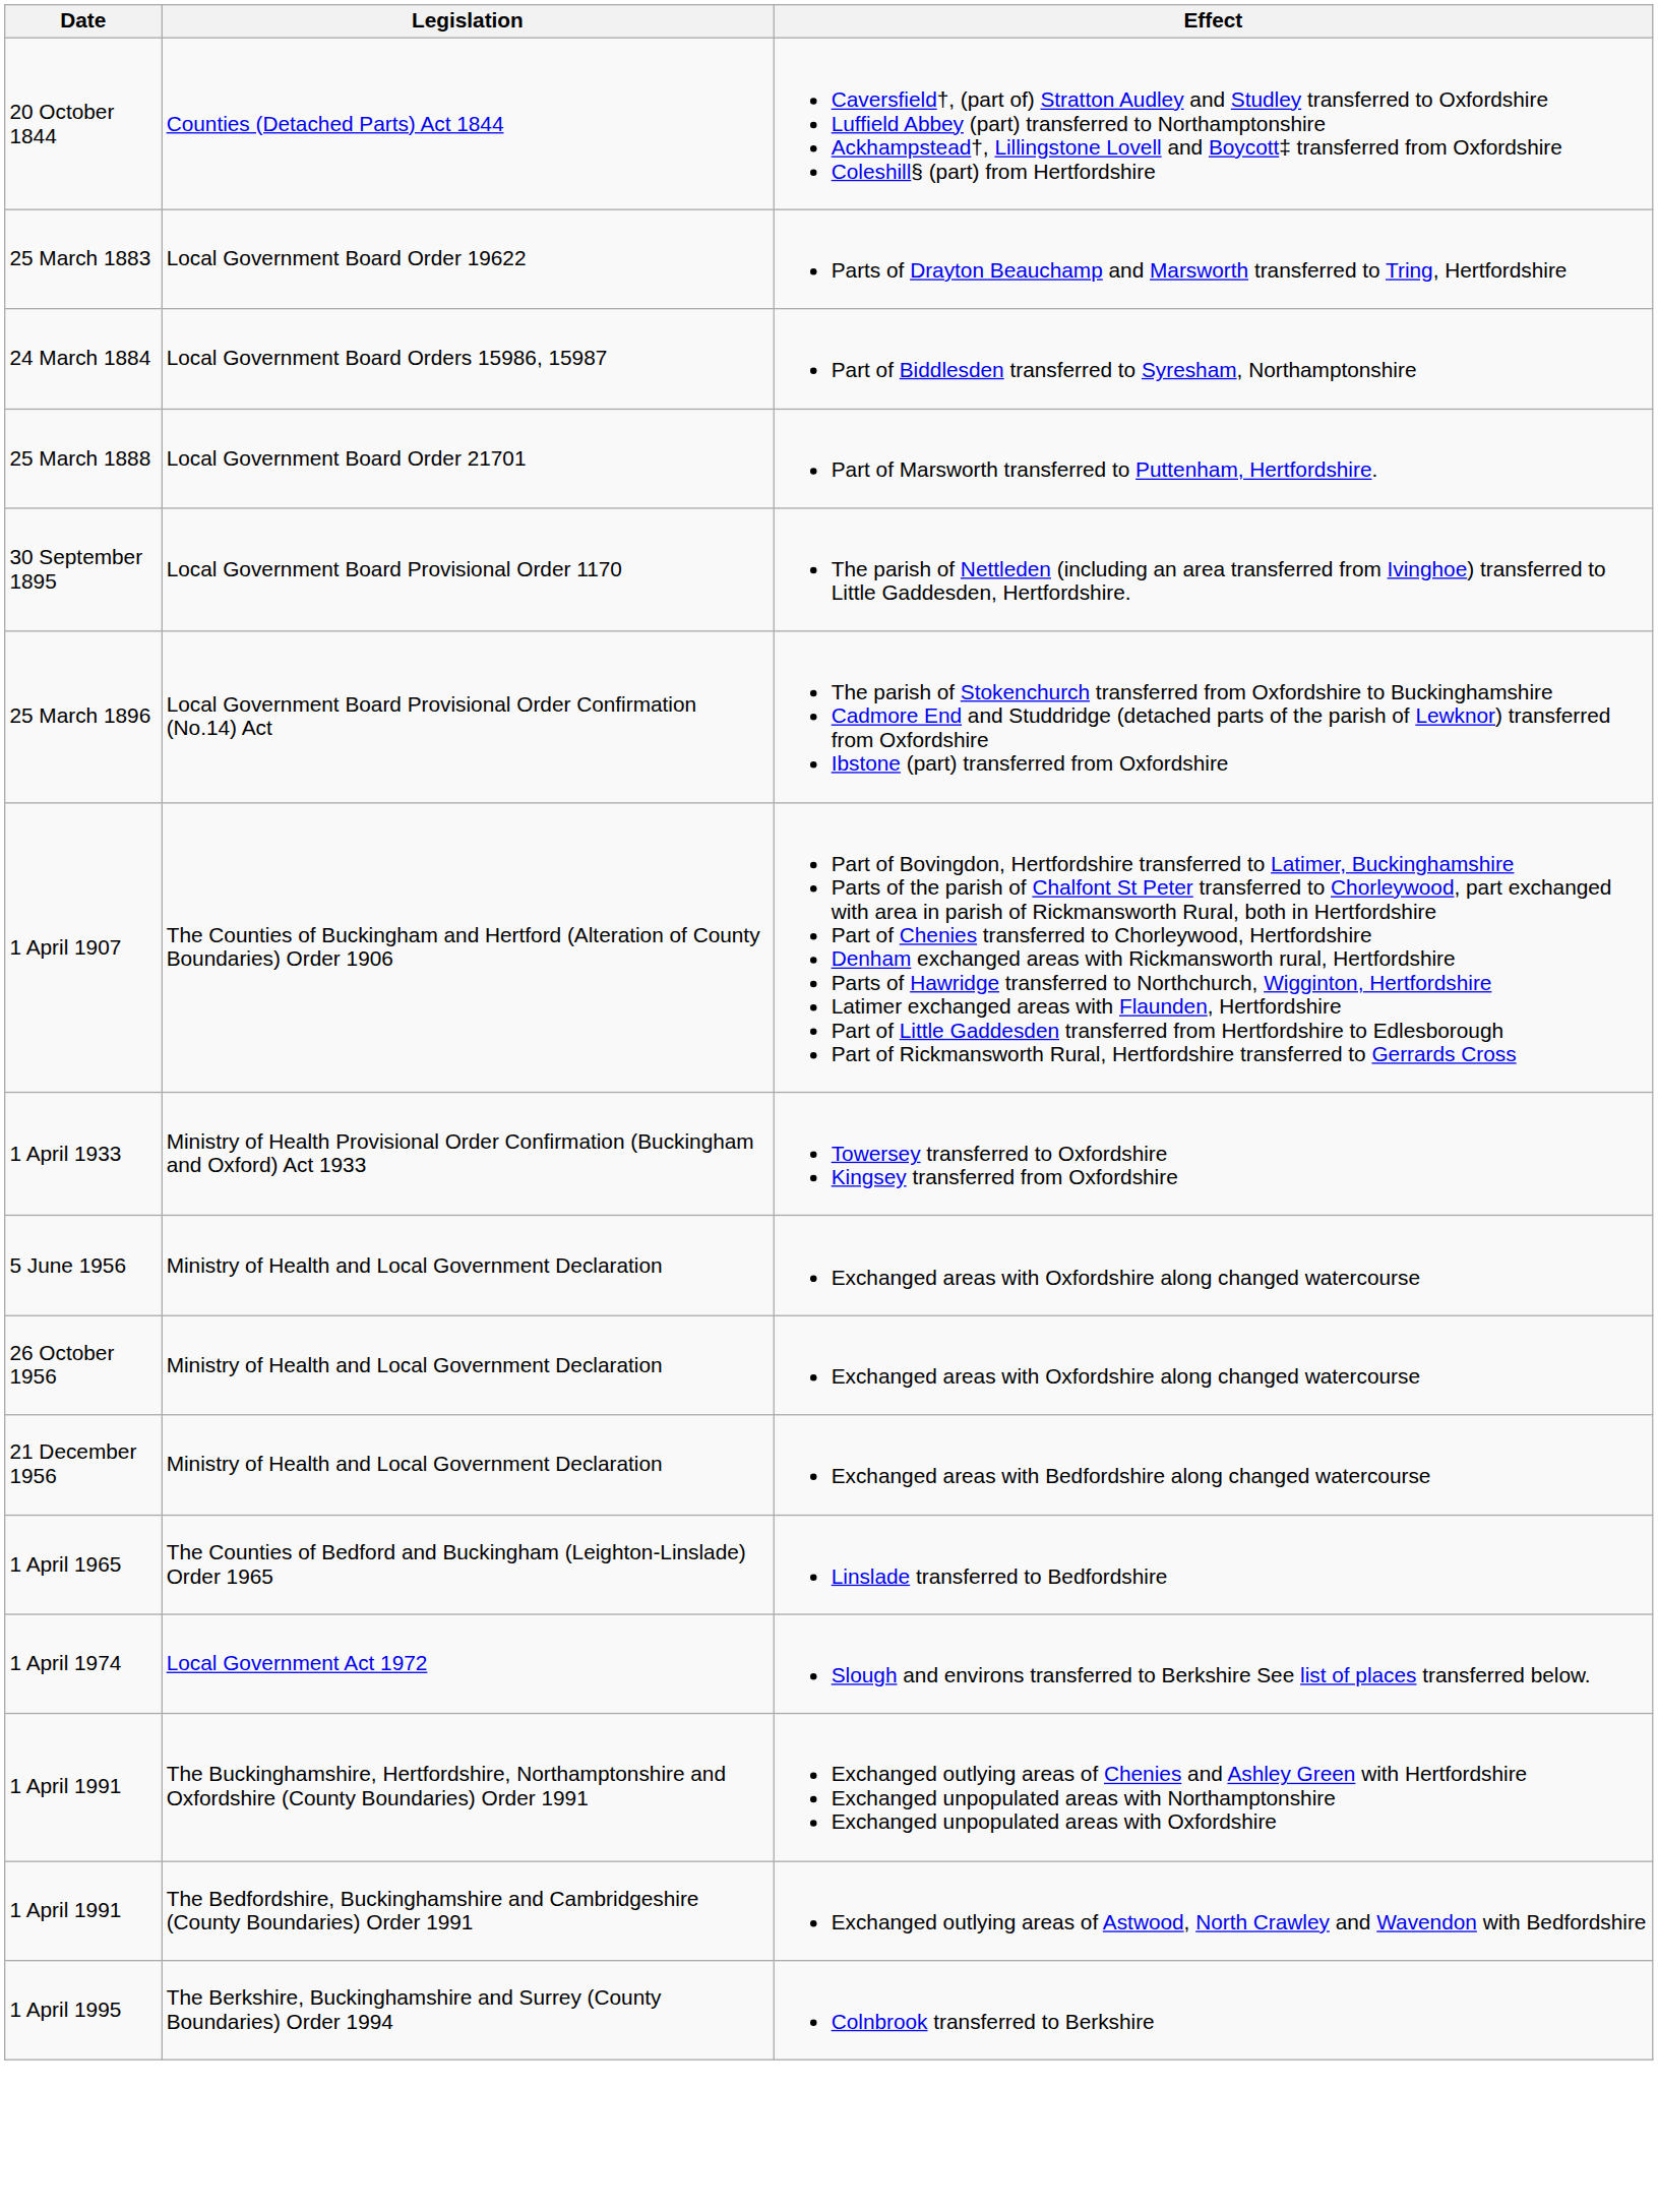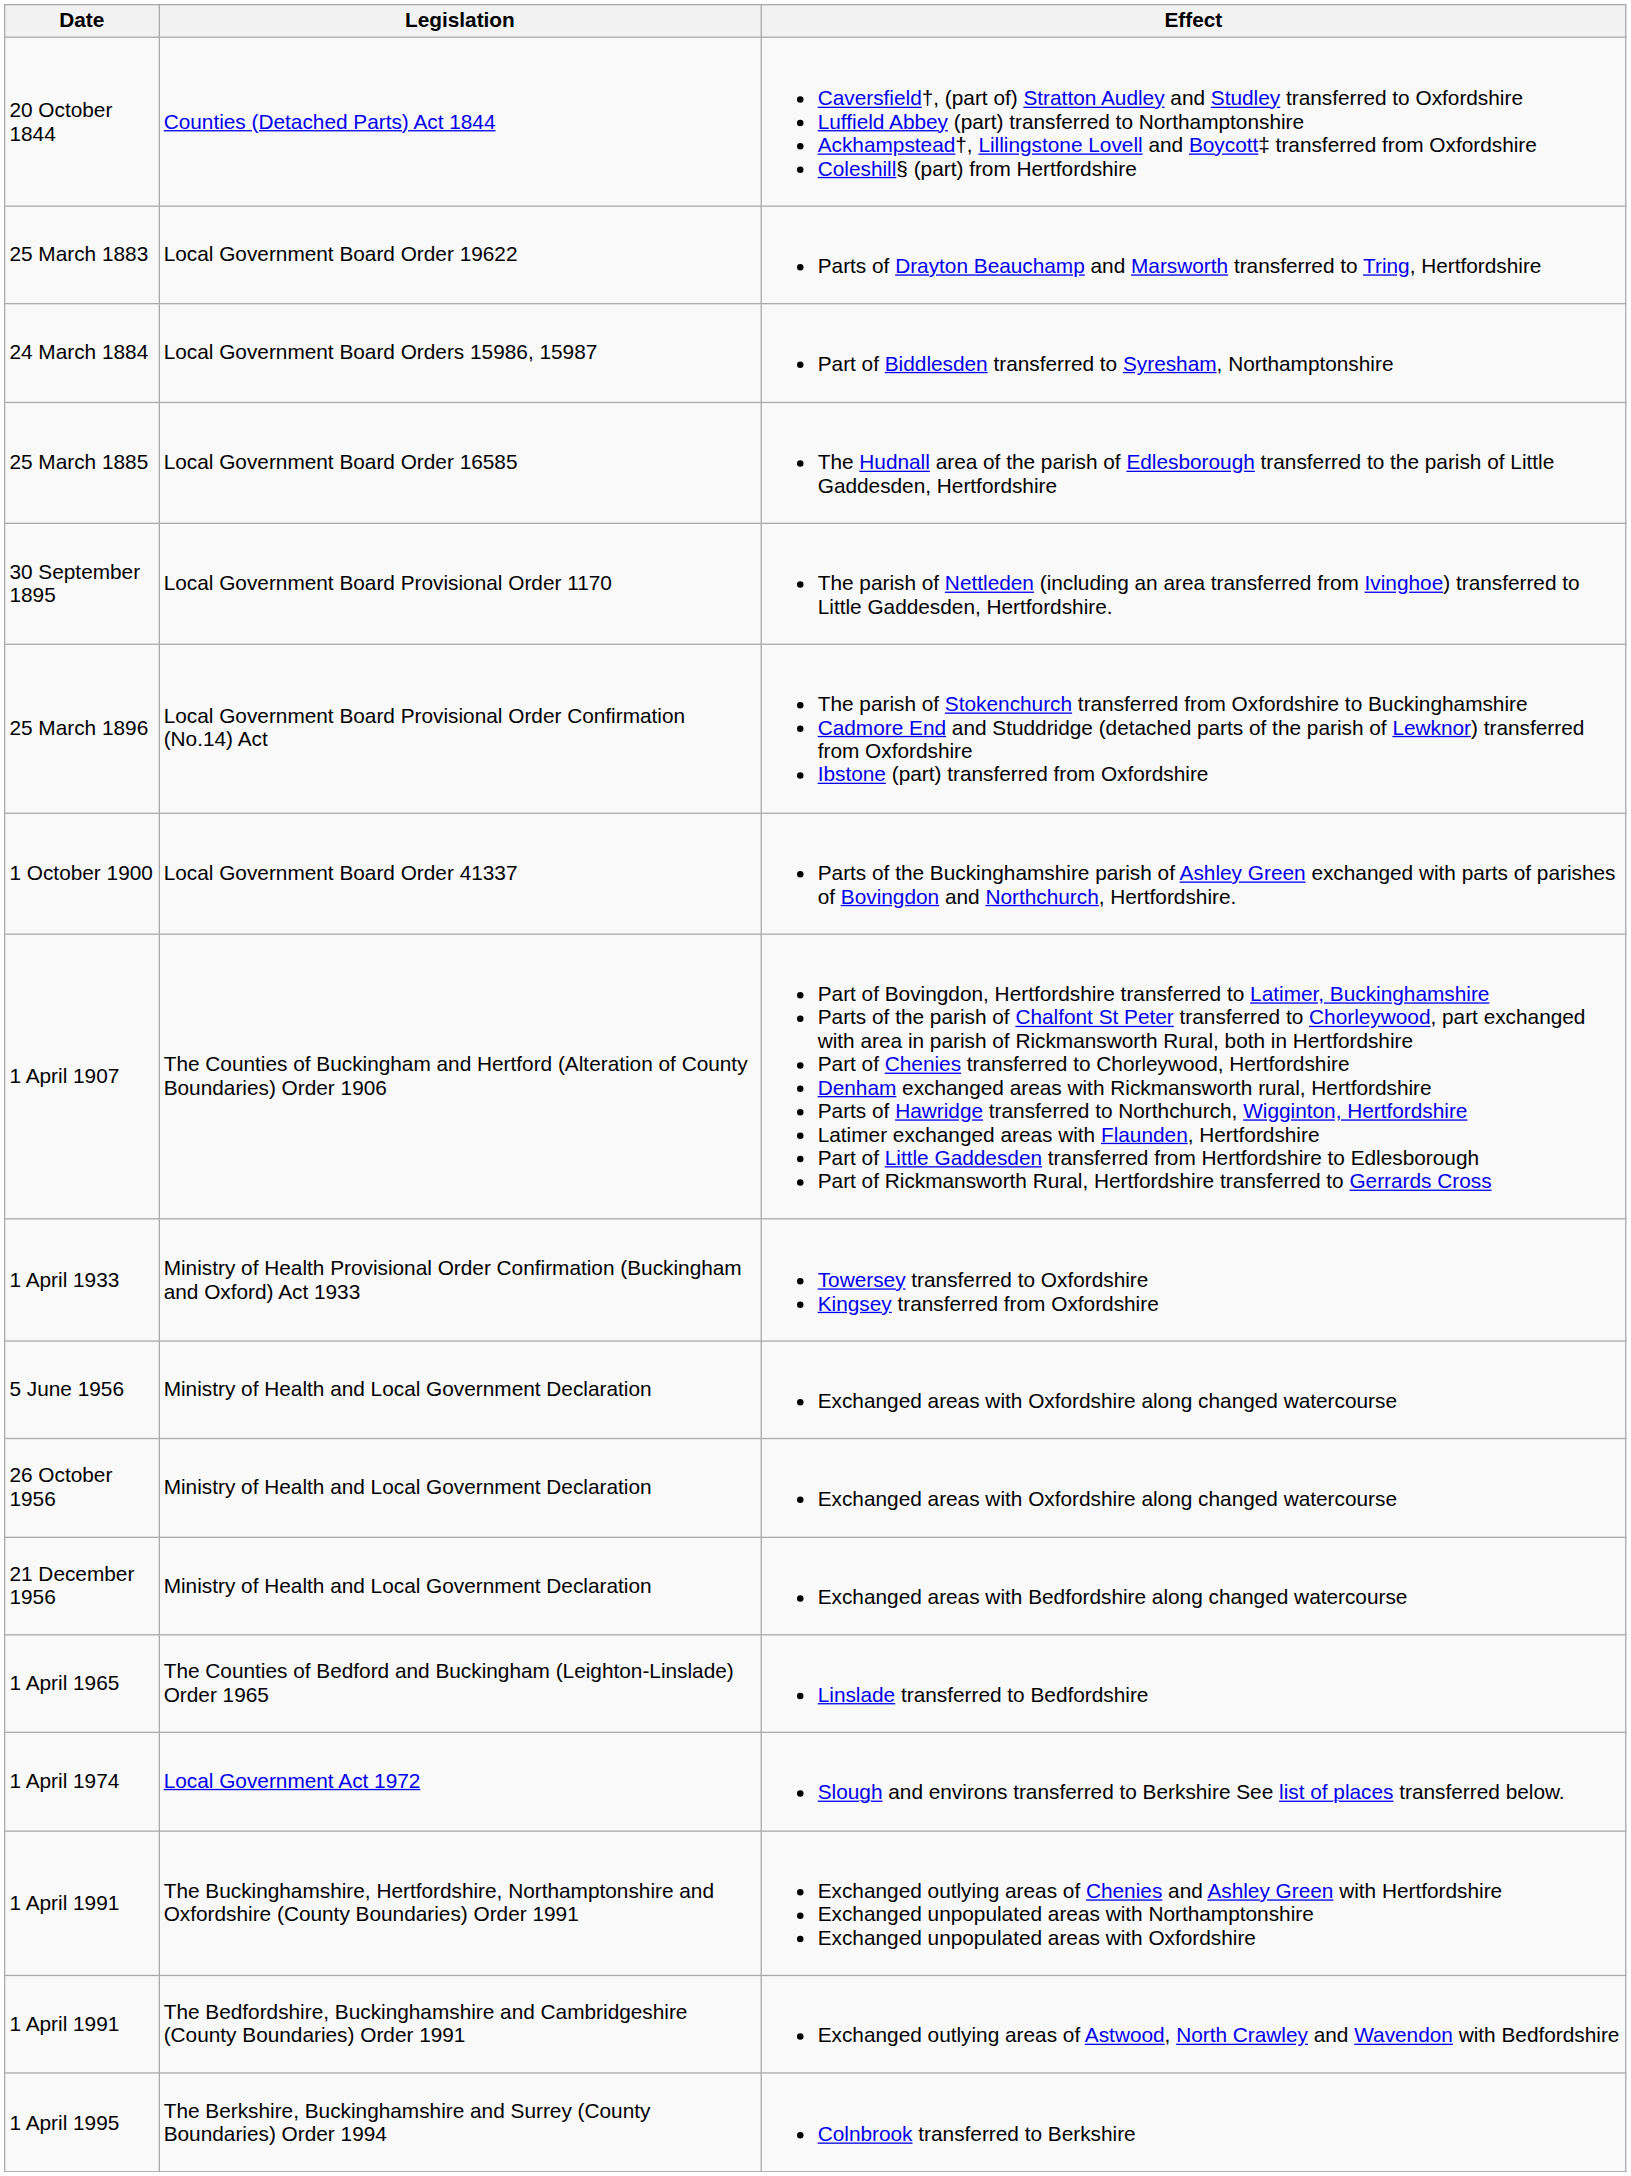 <table class="wikitable">
 <tr>
 <th>Date</th>
 <th>Legislation</th>
 <th>Effect</th>
 </tr>
 <tr>
 <td>20 October 1844</td>
 <td><a href='#'>Counties (Detached Parts) Act 1844</a></td>
 <td><br><ul><li><a href='#'>Caversfield</a>†, (part of) <a href='#'>Stratton Audley</a> and <a href='#'>Studley</a> transferred to Oxfordshire</li><li><a href='#'>Luffield Abbey</a> (part) transferred to Northamptonshire</li><li><a href='#'>Ackhampstead</a>†, <a href='#'>Lillingstone Lovell</a> and <a href='#'>Boycott</a>‡ transferred from Oxfordshire</li><li><a href='#'>Coleshill</a>§ (part) from Hertfordshire</li></ul></td>
 </tr>
 <tr>
 <td>25 March 1883</td>
 <td>Local Government Board Order 19622</td>
 <td><br><ul><li>Parts of <a href='#'>Drayton Beauchamp</a> and <a href='#'>Marsworth</a> transferred to <a href='#'>Tring</a>, Hertfordshire</li></ul></td>
 </tr>
 <tr>
 <td>24 March 1884</td>
 <td>Local Government Board Orders 15986, 15987</td>
 <td><br><ul><li>Part of <a href='#'>Biddlesden</a> transferred to <a href='#'>Syresham</a>, Northamptonshire</li></ul></td>
 </tr>
 <tr>
-<td>25 March 1888</td>
-<td>Local Government Board Order 21701</td>
-<td><br><ul><li>Part of Marsworth transferred to <a href='#'>Puttenham, Hertfordshire</a>.</li></ul></td>
+<td>25 March 1885</td>
+<td>Local Government Board Order 16585</td>
+<td><br><ul><li>The <a href='#'>Hudnall</a> area of the parish of <a href='#'>Edlesborough</a> transferred to the parish of Little Gaddesden, Hertfordshire</li></ul></td>
 </tr>
 <tr>
 <td>30 September 1895</td>
 <td>Local Government Board Provisional Order 1170</td>
 <td><br><ul><li>The parish of <a href='#'>Nettleden</a> (including an area transferred from <a href='#'>Ivinghoe</a>) transferred to Little Gaddesden, Hertfordshire.</li></ul></td>
 </tr>
 <tr>
 <td>25 March 1896</td>
 <td>Local Government Board Provisional Order Confirmation (No.14) Act</td>
 <td><br><ul><li>The parish of <a href='#'>Stokenchurch</a> transferred from Oxfordshire to Buckinghamshire</li><li><a href='#'>Cadmore End</a> and Studdridge (detached parts of the parish of <a href='#'>Lewknor</a>) transferred from Oxfordshire</li><li><a href='#'>Ibstone</a> (part) transferred from Oxfordshire</li></ul></td>
+</tr>
+<tr>
+<td>1 October 1900</td>
+<td>Local Government Board Order 41337</td>
+<td><br><ul><li>Parts of the Buckinghamshire parish of <a href='#'>Ashley Green</a> exchanged with parts of parishes of <a href='#'>Bovingdon</a> and <a href='#'>Northchurch</a>, Hertfordshire.</li></ul></td>
 </tr>
 <tr>
 <td>1 April 1907</td>
 <td>The Counties of Buckingham and Hertford (Alteration of County Boundaries) Order 1906</td>
 <td><br><ul><li>Part of Bovingdon, Hertfordshire transferred to <a href='#'>Latimer, Buckinghamshire</a></li><li>Parts of the parish of <a href='#'>Chalfont St Peter</a> transferred to <a href='#'>Chorleywood</a>, part exchanged with area in parish of Rickmansworth Rural, both in Hertfordshire</li><li>Part of <a href='#'>Chenies</a> transferred to Chorleywood, Hertfordshire</li><li><a href='#'>Denham</a> exchanged areas with Rickmansworth rural, Hertfordshire</li><li>Parts of <a href='#'>Hawridge</a> transferred to Northchurch, <a href='#'>Wigginton, Hertfordshire</a></li><li>Latimer exchanged areas with <a href='#'>Flaunden</a>, Hertfordshire</li><li>Part of <a href='#'>Little Gaddesden</a> transferred from Hertfordshire to Edlesborough</li><li>Part of Rickmansworth Rural, Hertfordshire transferred to <a href='#'>Gerrards Cross</a></li></ul></td>
 </tr>
 <tr>
 <td>1 April 1933</td>
 <td>Ministry of Health Provisional Order Confirmation (Buckingham and Oxford) Act 1933</td>
 <td><br><ul><li><a href='#'>Towersey</a> transferred to Oxfordshire</li><li><a href='#'>Kingsey</a> transferred from Oxfordshire</li></ul></td>
 </tr>
 <tr>
 <td>5 June 1956</td>
 <td>Ministry of Health and Local Government Declaration</td>
 <td><br><ul><li>Exchanged areas with Oxfordshire along changed watercourse</li></ul></td>
 </tr>
 <tr>
 <td>26 October 1956</td>
 <td>Ministry of Health and Local Government Declaration</td>
 <td><br><ul><li>Exchanged areas with Oxfordshire along changed watercourse</li></ul></td>
 </tr>
 <tr>
 <td>21 December 1956</td>
 <td>Ministry of Health and Local Government Declaration</td>
 <td><br><ul><li>Exchanged areas with Bedfordshire along changed watercourse</li></ul></td>
 </tr>
 <tr>
 <td>1 April 1965</td>
 <td>The Counties of Bedford and Buckingham (Leighton-Linslade) Order 1965</td>
 <td><br><ul><li><a href='#'>Linslade</a> transferred to Bedfordshire</li></ul></td>
 </tr>
 <tr>
 <td>1 April 1974</td>
 <td><a href='#'>Local Government Act 1972</a></td>
 <td><br><ul><li><a href='#'>Slough</a> and environs transferred to Berkshire  See <a href='#'>list of places</a> transferred below.</li></ul></td>
 </tr>
 <tr>
 <td>1 April 1991</td>
 <td>The Buckinghamshire, Hertfordshire, Northamptonshire and Oxfordshire (County Boundaries) Order 1991</td>
 <td><br><ul><li>Exchanged outlying areas of <a href='#'>Chenies</a> and <a href='#'>Ashley Green</a> with Hertfordshire</li><li>Exchanged unpopulated areas with Northamptonshire</li><li>Exchanged unpopulated areas with Oxfordshire</li></ul></td>
 </tr>
 <tr>
 <td>1 April 1991</td>
 <td>The Bedfordshire, Buckinghamshire and Cambridgeshire (County Boundaries) Order 1991</td>
 <td><br><ul><li>Exchanged outlying areas of <a href='#'>Astwood</a>, <a href='#'>North Crawley</a> and <a href='#'>Wavendon</a> with Bedfordshire</li></ul></td>
 </tr>
 <tr>
 <td>1 April 1995</td>
 <td>The Berkshire, Buckinghamshire and Surrey (County Boundaries) Order 1994</td>
 <td><br><ul><li><a href='#'>Colnbrook</a> transferred to Berkshire</li></ul></td>
 </tr>
 </table>
